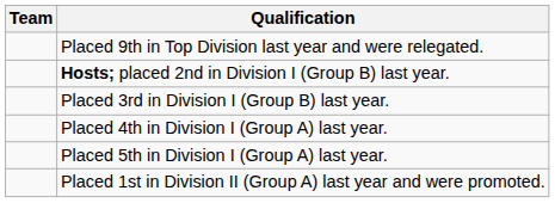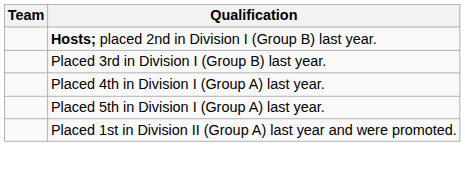 <table class="wikitable">
 <tr>
 <th>Team</th>
 <th>Qualification</th>
-</tr>
-<tr>
-<td></td>
-<td>Placed 9th in Top Division last year and were relegated.</td>
 </tr>
 <tr>
 <td></td>
 <td><strong>Hosts;</strong> placed 2nd in Division I (Group B) last year.</td>
 </tr>
 <tr>
 <td></td>
 <td>Placed 3rd in Division I (Group B) last year.</td>
 </tr>
 <tr>
 <td></td>
 <td>Placed 4th in Division I (Group A) last year.</td>
 </tr>
 <tr>
 <td></td>
 <td>Placed 5th in Division I (Group A) last year.</td>
 </tr>
 <tr>
 <td></td>
 <td>Placed 1st in Division II (Group A) last year and were promoted.</td>
 </tr>
 </table>
